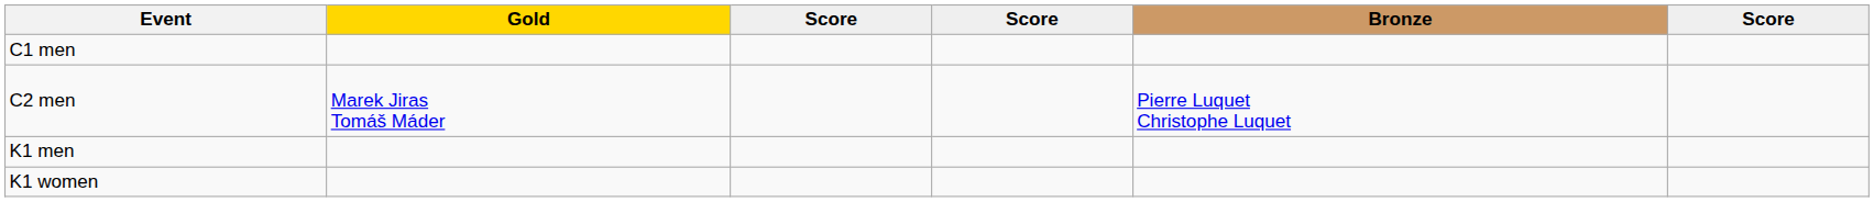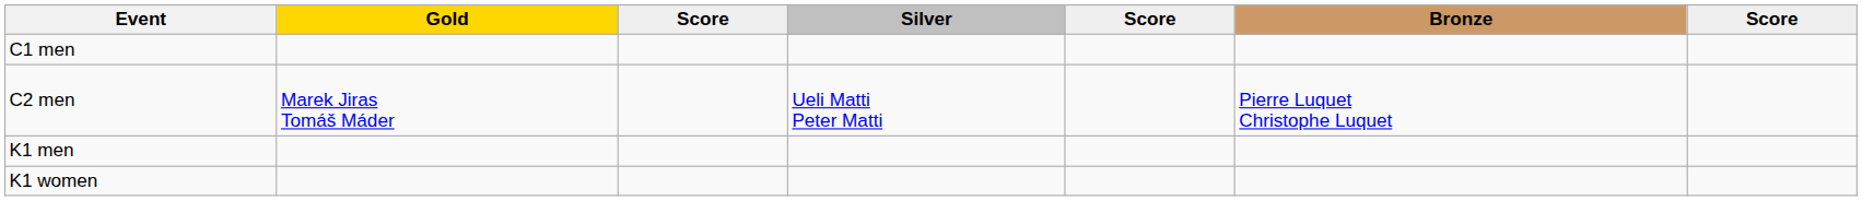 <table class="wikitable" width=100%>
 <tr>
 <th>Event</th>
 <td align=center bgcolor="gold"><strong>Gold</strong></td>
 <td align=center bgcolor="EFEFEF"><strong>Score</strong></td>
+<td align=center bgcolor="silver"><strong>Silver</strong></td>
 <td align=center bgcolor="EFEFEF"><strong>Score</strong></td>
 <td align=center bgcolor="CC9966"><strong>Bronze</strong></td>
 <td align=center bgcolor="EFEFEF"><strong>Score</strong></td>
 </tr>
 <tr>
 <td>C1 men</td>
 <td></td>
 <td></td>
 <td></td>
 <td></td>
 <td></td>
+<td></td>
 </tr>
 <tr>
 <td>C2 men</td>
 <td><br><a href='#'>Marek Jiras</a><br><a href='#'>Tomáš Máder</a></td>
 <td></td>
+<td><br><a href='#'>Ueli Matti</a><br><a href='#'>Peter Matti</a></td>
 <td></td>
 <td><br><a href='#'>Pierre Luquet</a><br><a href='#'>Christophe Luquet</a></td>
 <td></td>
 </tr>
 <tr>
 <td>K1 men</td>
+<td></td>
 <td></td>
 <td></td>
 <td></td>
 <td></td>
 <td></td>
 </tr>
 <tr>
 <td>K1 women</td>
 <td></td>
 <td></td>
 <td></td>
 <td></td>
 <td></td>
+<td></td>
 </tr>
 </table>
